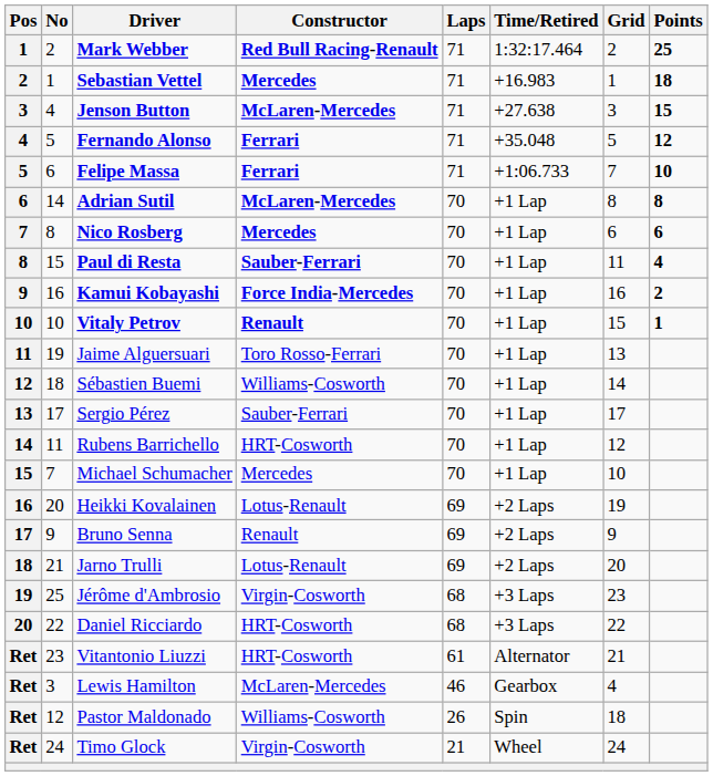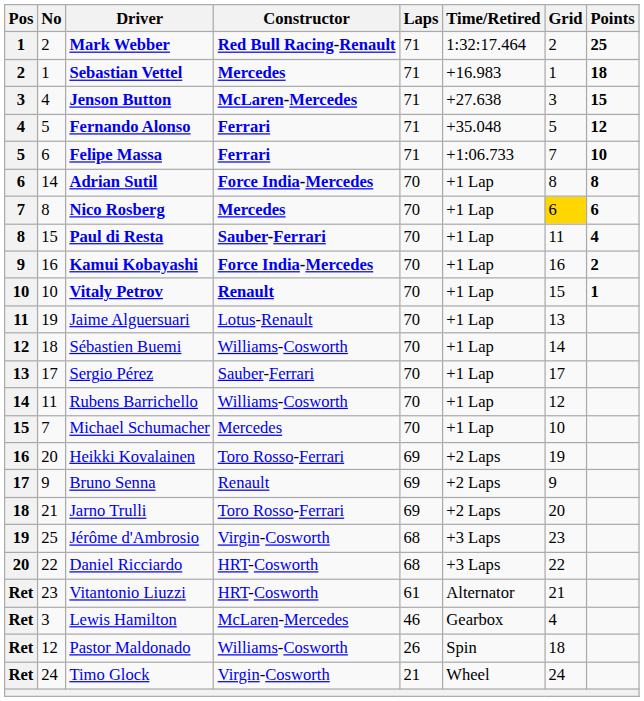 <table class="wikitable" style="font-size: 85%">
 <tr>
 <th>Pos</th>
 <th>No</th>
 <th>Driver</th>
 <th>Constructor</th>
 <th>Laps</th>
 <th>Time/Retired</th>
 <th>Grid</th>
 <th>Points</th>
 </tr>
 <tr>
 <th>1</th>
 <td>2</td>
 <td> <strong><a href='#'>Mark Webber</a></strong></td>
 <td><strong><a href='#'>Red Bull Racing</a>-<a href='#'>Renault</a></strong></td>
 <td>71</td>
 <td>1:32:17.464</td>
 <td>2</td>
 <td><strong>25</strong></td>
 </tr>
 <tr>
 <th>2</th>
 <td>1</td>
 <td> <strong><a href='#'>Sebastian Vettel</a></strong></td>
 <td><strong><a href='#'>Mercedes</a></strong></td>
 <td>71</td>
 <td>+16.983</td>
 <td>1</td>
 <td><strong>18</strong></td>
 </tr>
 <tr>
 <th>3</th>
 <td>4</td>
 <td> <strong><a href='#'>Jenson Button</a></strong></td>
 <td><strong><a href='#'>McLaren</a>-<a href='#'>Mercedes</a></strong></td>
 <td>71</td>
 <td>+27.638</td>
 <td>3</td>
 <td><strong>15</strong></td>
 </tr>
 <tr>
 <th>4</th>
 <td>5</td>
 <td> <strong><a href='#'>Fernando Alonso</a></strong></td>
 <td><strong><a href='#'>Ferrari</a></strong></td>
 <td>71</td>
 <td>+35.048</td>
 <td>5</td>
 <td><strong>12</strong></td>
 </tr>
 <tr>
 <th>5</th>
 <td>6</td>
 <td> <strong><a href='#'>Felipe Massa</a></strong></td>
 <td><strong><a href='#'>Ferrari</a></strong></td>
 <td>71</td>
 <td>+1:06.733</td>
 <td>7</td>
 <td><strong>10</strong></td>
 </tr>
 <tr>
 <th>6</th>
 <td>14</td>
 <td> <strong><a href='#'>Adrian Sutil</a></strong></td>
-<td><strong><a href='#'>McLaren</a>-<a href='#'>Mercedes</a></strong></td>
+<td><strong><a href='#'>Force India</a>-<a href='#'>Mercedes</a></strong></td>
 <td>70</td>
 <td>+1 Lap</td>
 <td>8</td>
 <td><strong>8</strong></td>
 </tr>
 <tr>
 <th>7</th>
 <td>8</td>
 <td> <strong><a href='#'>Nico Rosberg</a></strong></td>
 <td><strong><a href='#'>Mercedes</a></strong></td>
 <td>70</td>
 <td>+1 Lap</td>
-<td>6</td>
+<td style="background: gold;">6</td>
 <td><strong>6</strong></td>
 </tr>
 <tr>
 <th>8</th>
 <td>15</td>
 <td> <strong><a href='#'>Paul di Resta</a></strong></td>
 <td><strong><a href='#'>Sauber</a>-<a href='#'>Ferrari</a></strong></td>
 <td>70</td>
 <td>+1 Lap</td>
 <td>11</td>
 <td><strong>4</strong></td>
 </tr>
 <tr>
 <th>9</th>
 <td>16</td>
 <td> <strong><a href='#'>Kamui Kobayashi</a></strong></td>
 <td><strong><a href='#'>Force India</a>-<a href='#'>Mercedes</a></strong></td>
 <td>70</td>
 <td>+1 Lap</td>
 <td>16</td>
 <td><strong>2</strong></td>
 </tr>
 <tr>
 <th>10</th>
 <td>10</td>
 <td> <strong><a href='#'>Vitaly Petrov</a></strong></td>
 <td><strong><a href='#'>Renault</a></strong></td>
 <td>70</td>
 <td>+1 Lap</td>
 <td>15</td>
 <td><strong>1</strong></td>
 </tr>
 <tr>
 <th>11</th>
 <td>19</td>
 <td> <a href='#'>Jaime Alguersuari</a></td>
-<td><a href='#'>Toro Rosso</a>-<a href='#'>Ferrari</a></td>
+<td><a href='#'>Lotus</a>-<a href='#'>Renault</a></td>
 <td>70</td>
 <td>+1 Lap</td>
 <td>13</td>
 <td></td>
 </tr>
 <tr>
 <th>12</th>
 <td>18</td>
 <td> <a href='#'>Sébastien Buemi</a></td>
 <td><a href='#'>Williams</a>-<a href='#'>Cosworth</a></td>
 <td>70</td>
 <td>+1 Lap</td>
 <td>14</td>
 <td></td>
 </tr>
 <tr>
 <th>13</th>
 <td>17</td>
 <td> <a href='#'>Sergio Pérez</a></td>
 <td><a href='#'>Sauber</a>-<a href='#'>Ferrari</a></td>
 <td>70</td>
 <td>+1 Lap</td>
 <td>17</td>
 <td></td>
 </tr>
 <tr>
 <th>14</th>
 <td>11</td>
 <td> <a href='#'>Rubens Barrichello</a></td>
-<td><a href='#'>HRT</a>-<a href='#'>Cosworth</a></td>
+<td><a href='#'>Williams</a>-<a href='#'>Cosworth</a></td>
 <td>70</td>
 <td>+1 Lap</td>
 <td>12</td>
 <td></td>
 </tr>
 <tr>
 <th>15</th>
 <td>7</td>
 <td> <a href='#'>Michael Schumacher</a></td>
 <td><a href='#'>Mercedes</a></td>
 <td>70</td>
 <td>+1 Lap</td>
 <td>10</td>
 <td></td>
 </tr>
 <tr>
 <th>16</th>
 <td>20</td>
 <td> <a href='#'>Heikki Kovalainen</a></td>
-<td><a href='#'>Lotus</a>-<a href='#'>Renault</a></td>
+<td><a href='#'>Toro Rosso</a>-<a href='#'>Ferrari</a></td>
 <td>69</td>
 <td>+2 Laps</td>
 <td>19</td>
 <td></td>
 </tr>
 <tr>
 <th>17</th>
 <td>9</td>
 <td> <a href='#'>Bruno Senna</a></td>
 <td><a href='#'>Renault</a></td>
 <td>69</td>
 <td>+2 Laps</td>
 <td>9</td>
 <td></td>
 </tr>
 <tr>
 <th>18</th>
 <td>21</td>
 <td> <a href='#'>Jarno Trulli</a></td>
-<td><a href='#'>Lotus</a>-<a href='#'>Renault</a></td>
+<td><a href='#'>Toro Rosso</a>-<a href='#'>Ferrari</a></td>
 <td>69</td>
 <td>+2 Laps</td>
 <td>20</td>
 <td></td>
 </tr>
 <tr>
 <th>19</th>
 <td>25</td>
 <td> <a href='#'>Jérôme d'Ambrosio</a></td>
 <td><a href='#'>Virgin</a>-<a href='#'>Cosworth</a></td>
 <td>68</td>
 <td>+3 Laps</td>
 <td>23</td>
 <td></td>
 </tr>
 <tr>
 <th>20</th>
 <td>22</td>
 <td> <a href='#'>Daniel Ricciardo</a></td>
 <td><a href='#'>HRT</a>-<a href='#'>Cosworth</a></td>
 <td>68</td>
 <td>+3 Laps</td>
 <td>22</td>
 <td></td>
 </tr>
 <tr>
 <th>Ret</th>
 <td>23</td>
 <td> <a href='#'>Vitantonio Liuzzi</a></td>
 <td><a href='#'>HRT</a>-<a href='#'>Cosworth</a></td>
 <td>61</td>
 <td>Alternator</td>
 <td>21</td>
 <td></td>
 </tr>
 <tr>
 <th>Ret</th>
 <td>3</td>
 <td> <a href='#'>Lewis Hamilton</a></td>
 <td><a href='#'>McLaren</a>-<a href='#'>Mercedes</a></td>
 <td>46</td>
 <td>Gearbox</td>
 <td>4</td>
 <td></td>
 </tr>
 <tr>
 <th>Ret</th>
 <td>12</td>
 <td> <a href='#'>Pastor Maldonado</a></td>
 <td><a href='#'>Williams</a>-<a href='#'>Cosworth</a></td>
 <td>26</td>
 <td>Spin</td>
 <td>18</td>
 <td></td>
 </tr>
 <tr>
 <th>Ret</th>
 <td>24</td>
 <td> <a href='#'>Timo Glock</a></td>
 <td><a href='#'>Virgin</a>-<a href='#'>Cosworth</a></td>
 <td>21</td>
 <td>Wheel</td>
 <td>24</td>
 <td></td>
 </tr>
 <tr>
 <th colspan="8"></th>
 </tr>
 </table>
